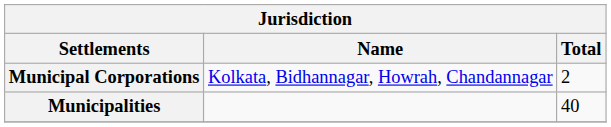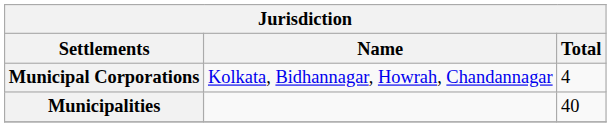 <table class="wikitable" style="width:200pt,">
 <tr>
 <th colspan="3" style="text-align: center,">Jurisdiction</th>
 </tr>
 <tr>
 <th style="text-align: center,">Settlements</th>
 <th style="text-align: center,">Name</th>
 <th style="text-align: center,">Total</th>
 </tr>
 <tr>
 <th>Municipal Corporations</th>
 <td><a href='#'>Kolkata</a>, <a href='#'>Bidhannagar</a>, <a href='#'>Howrah</a>, <a href='#'>Chandannagar</a></td>
-<td>2</td>
+<td>4</td>
 </tr>
 <tr>
 <th>Municipalities</th>
 <td><br></td>
 <td>40</td>
 </tr>
 <tr>
 </tr>
 </table>
